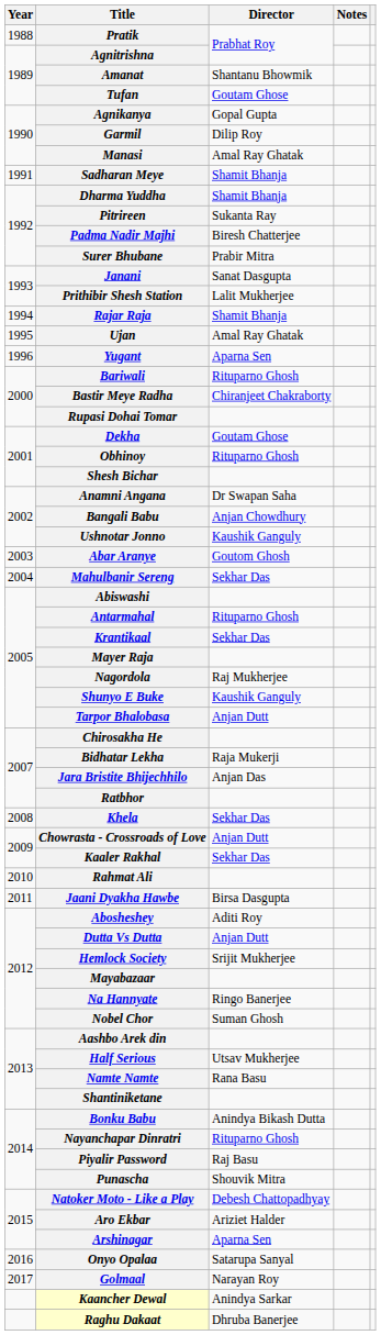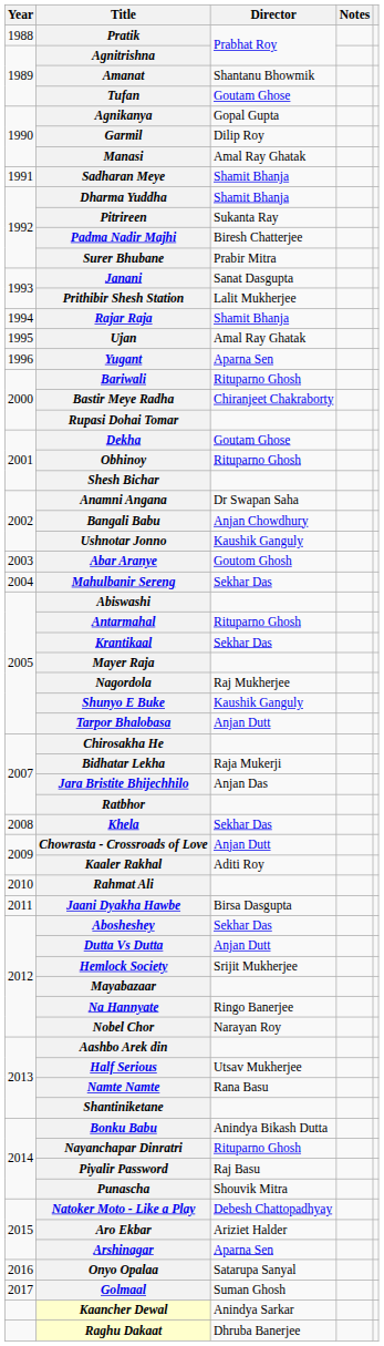 <table class="wikitable sortable">
 <tr>
 <th>Year</th>
 <th>Title</th>
 <th>Director</th>
 <th>Notes</th>
 <th></th>
 </tr>
 <tr>
 <td>1988</td>
 <th><em>Pratik</em></th>
 <td rowspan="2"><a href='#'>Prabhat Roy</a></td>
 <td></td>
 <td></td>
 </tr>
 <tr>
 <td rowspan="3">1989</td>
 <th><em>Agnitrishna</em></th>
 <td></td>
 <td></td>
 </tr>
 <tr>
 <th><em>Amanat</em></th>
 <td>Shantanu Bhowmik</td>
 <td></td>
 <td></td>
 </tr>
 <tr>
 <th><em>Tufan</em></th>
 <td><a href='#'>Goutam Ghose</a></td>
 <td></td>
 <td></td>
 </tr>
 <tr>
 <td rowspan="3">1990</td>
 <th><em>Agnikanya</em></th>
 <td>Gopal Gupta</td>
 <td></td>
 <td></td>
 </tr>
 <tr>
 <th><em>Garmil</em></th>
 <td>Dilip Roy</td>
 <td></td>
 <td></td>
 </tr>
 <tr>
 <th><em>Manasi</em></th>
 <td>Amal Ray Ghatak</td>
 <td></td>
 <td></td>
 </tr>
 <tr>
 <td>1991</td>
 <th><em>Sadharan Meye</em></th>
 <td><a href='#'>Shamit Bhanja</a></td>
 <td></td>
 <td></td>
 </tr>
 <tr>
 <td rowspan="4">1992</td>
 <th><em>Dharma Yuddha</em></th>
 <td><a href='#'>Shamit Bhanja</a></td>
 <td></td>
 <td></td>
 </tr>
 <tr>
 <th><em>Pitrireen</em></th>
 <td>Sukanta Ray</td>
 <td></td>
 <td></td>
 </tr>
 <tr>
 <th><em><a href='#'>Padma Nadir Majhi</a></em></th>
 <td>Biresh Chatterjee</td>
 <td></td>
 <td></td>
 </tr>
 <tr>
 <th><em>Surer Bhubane</em></th>
 <td>Prabir Mitra</td>
 <td></td>
 <td></td>
 </tr>
 <tr>
 <td rowspan="2">1993</td>
 <th><em><a href='#'>Janani</a></em></th>
 <td>Sanat Dasgupta</td>
 <td></td>
 <td></td>
 </tr>
 <tr>
 <th><em>Prithibir Shesh Station</em></th>
 <td>Lalit Mukherjee</td>
 <td></td>
 <td></td>
 </tr>
 <tr>
 <td>1994</td>
 <th><em><a href='#'>Rajar Raja</a></em></th>
 <td><a href='#'>Shamit Bhanja</a></td>
 <td></td>
 <td></td>
 </tr>
 <tr>
 <td>1995</td>
 <th><em>Ujan</em></th>
 <td>Amal Ray Ghatak</td>
 <td></td>
 <td></td>
 </tr>
 <tr>
 <td>1996</td>
 <th><em><a href='#'>Yugant</a></em></th>
 <td><a href='#'>Aparna Sen</a></td>
 <td></td>
 <td></td>
 </tr>
 <tr>
 <td rowspan="3">2000</td>
 <th><em><a href='#'>Bariwali</a></em></th>
 <td><a href='#'>Rituparno Ghosh</a></td>
 <td></td>
 <td></td>
 </tr>
 <tr>
 <th><em>Bastir Meye Radha</em></th>
 <td><a href='#'>Chiranjeet Chakraborty</a></td>
 <td></td>
 <td></td>
 </tr>
 <tr>
 <th><em>Rupasi Dohai Tomar</em></th>
 <td></td>
 <td></td>
 <td></td>
 </tr>
 <tr>
 <td rowspan="3">2001</td>
 <th><em><a href='#'>Dekha</a></em></th>
 <td><a href='#'>Goutam Ghose</a></td>
 <td></td>
 <td></td>
 </tr>
 <tr>
 <th><em>Obhinoy</em></th>
 <td><a href='#'>Rituparno Ghosh</a></td>
 <td></td>
 <td></td>
 </tr>
 <tr>
 <th><em>Shesh Bichar</em></th>
 <td></td>
 <td></td>
 <td></td>
 </tr>
 <tr>
 <td rowspan="3">2002</td>
 <th><em>Anamni Angana</em></th>
 <td>Dr Swapan Saha</td>
 <td></td>
 <td></td>
 </tr>
 <tr>
 <th><em>Bangali Babu</em></th>
 <td><a href='#'>Anjan Chowdhury</a></td>
 <td></td>
 <td></td>
 </tr>
 <tr>
 <th><em>Ushnotar Jonno</em></th>
 <td><a href='#'>Kaushik Ganguly</a></td>
 <td></td>
 <td></td>
 </tr>
 <tr>
 <td>2003</td>
 <th><em><a href='#'>Abar Aranye</a></em></th>
 <td><a href='#'>Goutom Ghosh</a></td>
 <td></td>
 <td></td>
 </tr>
 <tr>
 <td>2004</td>
 <th><em><a href='#'>Mahulbanir Sereng</a></em></th>
 <td><a href='#'>Sekhar Das</a></td>
 <td></td>
 <td></td>
 </tr>
 <tr>
 <td rowspan="7">2005</td>
 <th><em>Abiswashi</em></th>
 <td></td>
 <td></td>
 <td></td>
 </tr>
 <tr>
 <th><em><a href='#'>Antarmahal</a></em></th>
 <td><a href='#'>Rituparno Ghosh</a></td>
 <td></td>
 <td></td>
 </tr>
 <tr>
 <th><em><a href='#'>Krantikaal</a></em></th>
 <td><a href='#'>Sekhar Das</a></td>
 <td></td>
 <td></td>
 </tr>
 <tr>
 <th><em>Mayer Raja</em></th>
 <td></td>
 <td></td>
 <td></td>
 </tr>
 <tr>
 <th><em>Nagordola</em></th>
 <td>Raj Mukherjee</td>
 <td></td>
 <td></td>
 </tr>
 <tr>
 <th><em><a href='#'>Shunyo E Buke</a></em></th>
 <td><a href='#'>Kaushik Ganguly</a></td>
 <td></td>
 <td></td>
 </tr>
 <tr>
 <th><em><a href='#'>Tarpor Bhalobasa</a></em></th>
 <td><a href='#'>Anjan Dutt</a></td>
 <td></td>
 <td></td>
 </tr>
 <tr>
 <td rowspan="4">2007</td>
 <th><em>Chirosakha He</em></th>
 <td></td>
 <td></td>
 <td></td>
 </tr>
 <tr>
 <th><em>Bidhatar Lekha</em></th>
 <td>Raja Mukerji</td>
 <td></td>
 <td></td>
 </tr>
 <tr>
 <th><em><a href='#'>Jara Bristite Bhijechhilo</a></em></th>
 <td>Anjan Das</td>
 <td></td>
 <td></td>
 </tr>
 <tr>
 <th><em>Ratbhor</em></th>
 <td></td>
 <td></td>
 <td></td>
 </tr>
 <tr>
 <td rowspan="1">2008</td>
 <th><em><a href='#'>Khela</a></em></th>
 <td><a href='#'>Sekhar Das</a></td>
 <td></td>
 <td></td>
 </tr>
 <tr>
 <td rowspan="2">2009</td>
 <th><em>Chowrasta - Crossroads of Love</em></th>
 <td><a href='#'>Anjan Dutt</a></td>
 <td></td>
 <td></td>
 </tr>
 <tr>
 <th><em>Kaaler Rakhal</em></th>
-<td><a href='#'>Sekhar Das</a></td>
+<td>Aditi Roy</td>
 <td></td>
 <td></td>
 </tr>
 <tr>
 <td rowspan="1">2010</td>
 <th><em>Rahmat Ali</em></th>
 <td></td>
 <td></td>
 <td></td>
 </tr>
 <tr>
 <td rowspan="1">2011</td>
 <th><em><a href='#'>Jaani Dyakha Hawbe</a></em></th>
 <td>Birsa Dasgupta</td>
 <td></td>
 <td></td>
 </tr>
 <tr>
 <td rowspan="6">2012</td>
 <th><em><a href='#'>Abosheshey</a></em></th>
-<td>Aditi Roy</td>
+<td><a href='#'>Sekhar Das</a></td>
 <td></td>
 <td></td>
 </tr>
 <tr>
 <th><em><a href='#'>Dutta Vs Dutta</a></em></th>
 <td><a href='#'>Anjan Dutt</a></td>
 <td></td>
 <td></td>
 </tr>
 <tr>
 <th><em><a href='#'>Hemlock Society</a></em></th>
 <td>Srijit Mukherjee</td>
 <td></td>
 <td></td>
 </tr>
 <tr>
 <th><em>Mayabazaar</em></th>
 <td></td>
 <td></td>
 <td></td>
 </tr>
 <tr>
 <th><em><a href='#'>Na Hannyate</a></em></th>
 <td>Ringo Banerjee</td>
 <td></td>
 <td></td>
 </tr>
 <tr>
 <th><em>Nobel Chor</em></th>
-<td>Suman Ghosh</td>
+<td>Narayan Roy</td>
 <td></td>
 <td></td>
 </tr>
 <tr>
 <td rowspan="4">2013</td>
 <th><em>Aashbo Arek din</em></th>
 <td></td>
 <td></td>
 <td></td>
 </tr>
 <tr>
 <th><em><a href='#'>Half Serious</a></em></th>
 <td>Utsav Mukherjee</td>
 <td></td>
 <td></td>
 </tr>
 <tr>
 <th><em><a href='#'>Namte Namte</a></em></th>
 <td>Rana Basu</td>
 <td></td>
 <td></td>
 </tr>
 <tr>
 <th><em>Shantiniketane</em></th>
 <td></td>
 <td></td>
 <td></td>
 </tr>
 <tr>
 <td rowspan="4">2014</td>
 <th><em><a href='#'>Bonku Babu</a></em></th>
 <td>Anindya Bikash Dutta</td>
 <td></td>
 <td></td>
 </tr>
 <tr>
 <th><em>Nayanchapar Dinratri</em></th>
 <td><a href='#'>Rituparno Ghosh</a></td>
 <td></td>
 <td></td>
 </tr>
 <tr>
 <th><em>Piyalir Password</em></th>
 <td>Raj Basu</td>
 <td></td>
 <td></td>
 </tr>
 <tr>
 <th><em>Punascha</em></th>
 <td>Shouvik Mitra</td>
 <td></td>
 <td></td>
 </tr>
 <tr>
 <td rowspan="3">2015</td>
 <th><em><a href='#'>Natoker Moto - Like a Play</a></em></th>
 <td><a href='#'>Debesh Chattopadhyay</a></td>
 <td></td>
 <td></td>
 </tr>
 <tr>
 <th><em>Aro Ekbar</em></th>
 <td>Ariziet Halder</td>
 <td></td>
 <td></td>
 </tr>
 <tr>
 <th><em><a href='#'>Arshinagar</a></em></th>
 <td><a href='#'>Aparna Sen</a></td>
 <td></td>
 <td></td>
 </tr>
 <tr>
 <td>2016</td>
 <th><em>Onyo Opalaa</em></th>
 <td>Satarupa Sanyal</td>
 <td></td>
 <td></td>
 </tr>
 <tr>
 <td>2017</td>
 <th><em><a href='#'>Golmaal</a></em></th>
-<td>Narayan Roy</td>
+<td>Suman Ghosh</td>
 <td></td>
 <td></td>
 </tr>
 <tr>
 <td></td>
 <th style="background:#ffc;"><em>Kaancher Dewal</em> </th>
 <td>Anindya Sarkar</td>
 <td></td>
 <td></td>
 </tr>
 <tr>
 <td></td>
 <th style="background:#ffc;"><em>Raghu Dakaat</em> </th>
 <td>Dhruba Banerjee</td>
 <td></td>
 <td></td>
 </tr>
 </table>
